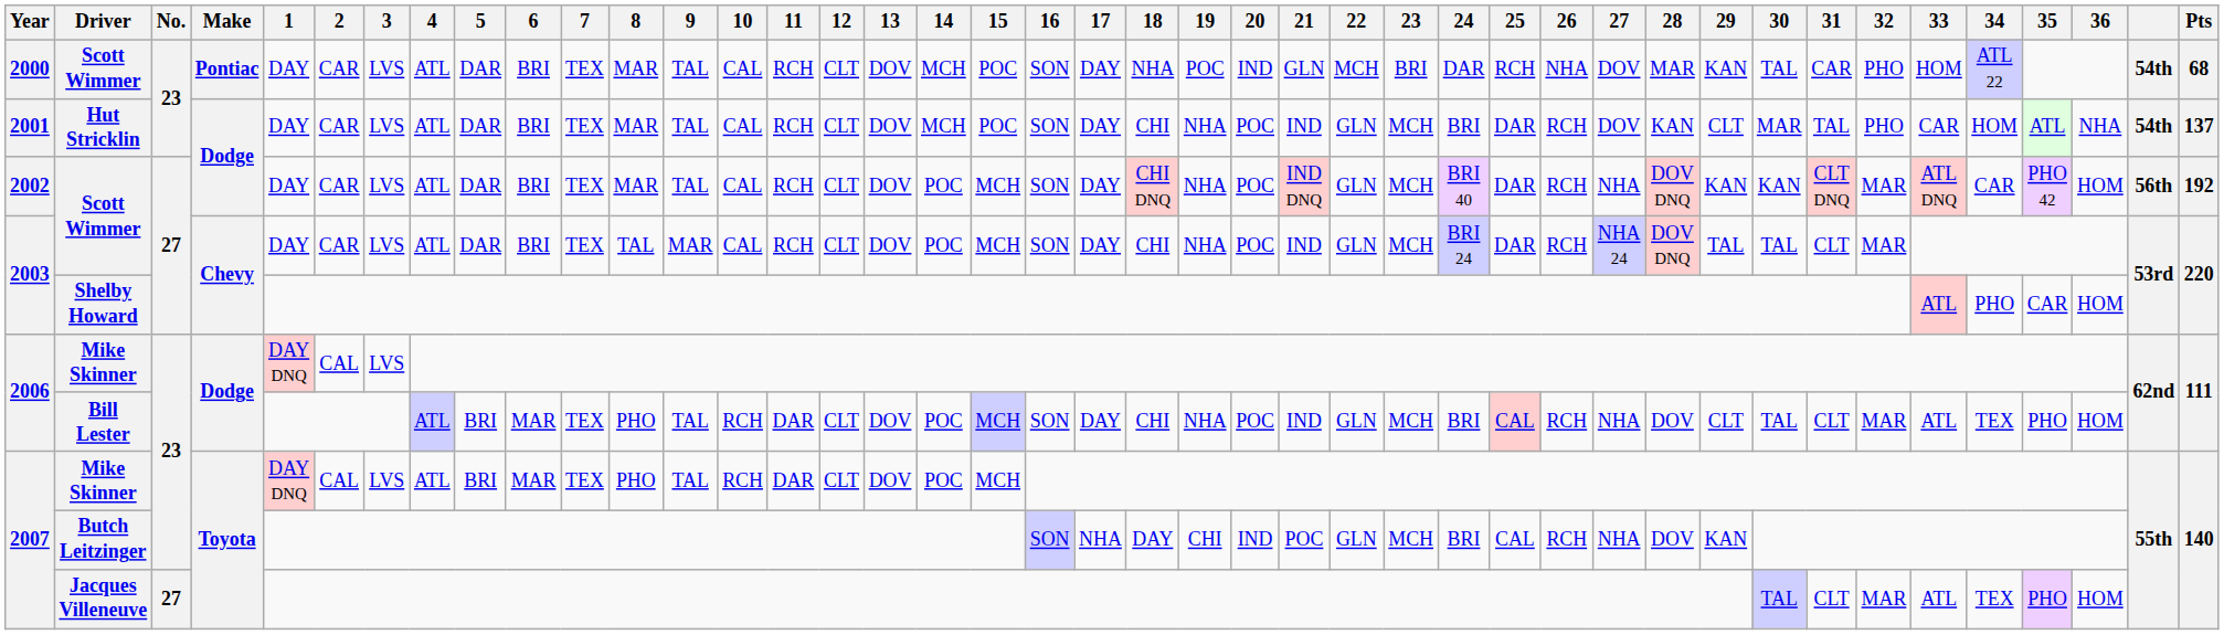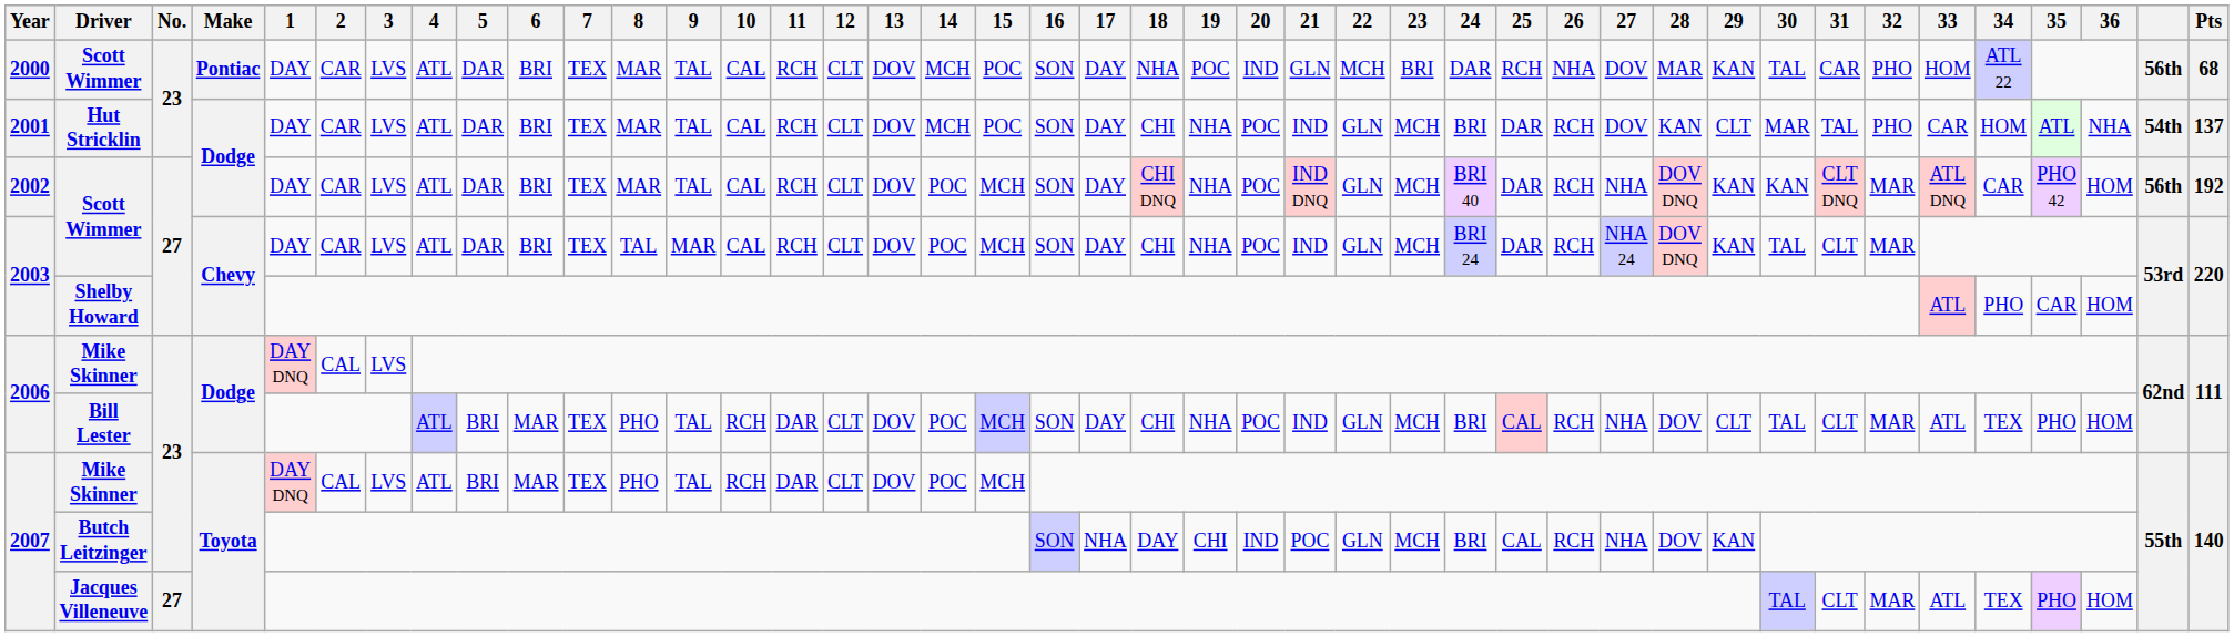 <table class="wikitable mw-collapsible mw-collapsed" style="text-align:center; font-size:75%">
 <tr>
 <th>Year</th>
 <th>Driver</th>
 <th>No.</th>
 <th>Make</th>
 <th>1</th>
 <th>2</th>
 <th>3</th>
 <th>4</th>
 <th>5</th>
 <th>6</th>
 <th>7</th>
 <th>8</th>
 <th>9</th>
 <th>10</th>
 <th>11</th>
 <th>12</th>
 <th>13</th>
 <th>14</th>
 <th>15</th>
 <th>16</th>
 <th>17</th>
 <th>18</th>
 <th>19</th>
 <th>20</th>
 <th>21</th>
 <th>22</th>
 <th>23</th>
 <th>24</th>
 <th>25</th>
 <th>26</th>
 <th>27</th>
 <th>28</th>
 <th>29</th>
 <th>30</th>
 <th>31</th>
 <th>32</th>
 <th>33</th>
 <th>34</th>
 <th>35</th>
 <th>36</th>
 <th></th>
 <th>Pts</th>
 </tr>
 <tr>
 <th><a href='#'>2000</a></th>
 <th><a href='#'>Scott Wimmer</a></th>
 <th rowspan=2>23</th>
 <th><a href='#'>Pontiac</a></th>
 <td><a href='#'>DAY</a></td>
 <td><a href='#'>CAR</a></td>
 <td><a href='#'>LVS</a></td>
 <td><a href='#'>ATL</a></td>
 <td><a href='#'>DAR</a></td>
 <td><a href='#'>BRI</a></td>
 <td><a href='#'>TEX</a></td>
 <td><a href='#'>MAR</a></td>
 <td><a href='#'>TAL</a></td>
 <td><a href='#'>CAL</a></td>
 <td><a href='#'>RCH</a></td>
 <td><a href='#'>CLT</a></td>
 <td><a href='#'>DOV</a></td>
 <td><a href='#'>MCH</a></td>
 <td><a href='#'>POC</a></td>
 <td><a href='#'>SON</a></td>
 <td><a href='#'>DAY</a></td>
 <td><a href='#'>NHA</a></td>
 <td><a href='#'>POC</a></td>
 <td><a href='#'>IND</a></td>
 <td><a href='#'>GLN</a></td>
 <td><a href='#'>MCH</a></td>
 <td><a href='#'>BRI</a></td>
 <td><a href='#'>DAR</a></td>
 <td><a href='#'>RCH</a></td>
 <td><a href='#'>NHA</a></td>
 <td><a href='#'>DOV</a></td>
 <td><a href='#'>MAR</a></td>
 <td><a href='#'>KAN</a></td>
 <td><a href='#'>TAL</a></td>
 <td><a href='#'>CAR</a></td>
 <td><a href='#'>PHO</a></td>
 <td><a href='#'>HOM</a></td>
 <td style="background:#CFCFFF;"><a href='#'>ATL</a><br><small>22</small></td>
 <td colspan=2></td>
-<th>54th</th>
+<th>56th</th>
 <th>68</th>
 </tr>
 <tr>
 <th><a href='#'>2001</a></th>
 <th><a href='#'>Hut Stricklin</a></th>
 <th rowspan=2><a href='#'>Dodge</a></th>
 <td><a href='#'>DAY</a></td>
 <td><a href='#'>CAR</a></td>
 <td><a href='#'>LVS</a></td>
 <td><a href='#'>ATL</a></td>
 <td><a href='#'>DAR</a></td>
 <td><a href='#'>BRI</a></td>
 <td><a href='#'>TEX</a></td>
 <td><a href='#'>MAR</a></td>
 <td><a href='#'>TAL</a></td>
 <td><a href='#'>CAL</a></td>
 <td><a href='#'>RCH</a></td>
 <td><a href='#'>CLT</a></td>
 <td><a href='#'>DOV</a></td>
 <td><a href='#'>MCH</a></td>
 <td><a href='#'>POC</a></td>
 <td><a href='#'>SON</a></td>
 <td><a href='#'>DAY</a></td>
 <td><a href='#'>CHI</a></td>
 <td><a href='#'>NHA</a></td>
 <td><a href='#'>POC</a></td>
 <td><a href='#'>IND</a></td>
 <td><a href='#'>GLN</a></td>
 <td><a href='#'>MCH</a></td>
 <td><a href='#'>BRI</a></td>
 <td><a href='#'>DAR</a></td>
 <td><a href='#'>RCH</a></td>
 <td><a href='#'>DOV</a></td>
 <td><a href='#'>KAN</a></td>
 <td><a href='#'>CLT</a></td>
 <td><a href='#'>MAR</a></td>
 <td><a href='#'>TAL</a></td>
 <td><a href='#'>PHO</a></td>
 <td><a href='#'>CAR</a></td>
 <td><a href='#'>HOM</a></td>
 <td style="background:#DFFFDF;"><a href='#'>ATL</a><br></td>
 <td><a href='#'>NHA</a></td>
 <th>54th</th>
 <th>137</th>
 </tr>
 <tr>
 <th><a href='#'>2002</a></th>
 <th rowspan=2><a href='#'>Scott Wimmer</a></th>
 <th rowspan=3>27</th>
 <td><a href='#'>DAY</a></td>
 <td><a href='#'>CAR</a></td>
 <td><a href='#'>LVS</a></td>
 <td><a href='#'>ATL</a></td>
 <td><a href='#'>DAR</a></td>
 <td><a href='#'>BRI</a></td>
 <td><a href='#'>TEX</a></td>
 <td><a href='#'>MAR</a></td>
 <td><a href='#'>TAL</a></td>
 <td><a href='#'>CAL</a></td>
 <td><a href='#'>RCH</a></td>
 <td><a href='#'>CLT</a></td>
 <td><a href='#'>DOV</a></td>
 <td><a href='#'>POC</a></td>
 <td><a href='#'>MCH</a></td>
 <td><a href='#'>SON</a></td>
 <td><a href='#'>DAY</a></td>
 <td style="background:#FFCFCF;"><a href='#'>CHI</a><br><small>DNQ</small></td>
 <td><a href='#'>NHA</a></td>
 <td><a href='#'>POC</a></td>
 <td style="background:#FFCFCF;"><a href='#'>IND</a><br><small>DNQ</small></td>
 <td><a href='#'>GLN</a></td>
 <td><a href='#'>MCH</a></td>
 <td style="background:#EFCFFF;"><a href='#'>BRI</a><br><small>40</small></td>
 <td><a href='#'>DAR</a></td>
 <td><a href='#'>RCH</a></td>
 <td><a href='#'>NHA</a></td>
 <td style="background:#FFCFCF;"><a href='#'>DOV</a><br><small>DNQ</small></td>
 <td><a href='#'>KAN</a></td>
 <td><a href='#'>KAN</a></td>
 <td style="background:#FFCFCF;"><a href='#'>CLT</a><br><small>DNQ</small></td>
 <td><a href='#'>MAR</a></td>
 <td style="background:#FFCFCF;"><a href='#'>ATL</a><br><small>DNQ</small></td>
 <td><a href='#'>CAR</a></td>
 <td style="background:#EFCFFF;"><a href='#'>PHO</a><br><small>42</small></td>
 <td><a href='#'>HOM</a></td>
 <th>56th</th>
 <th>192</th>
 </tr>
 <tr>
 <th rowspan=2><a href='#'>2003</a></th>
 <th rowspan=2><a href='#'>Chevy</a></th>
 <td><a href='#'>DAY</a></td>
 <td><a href='#'>CAR</a></td>
 <td><a href='#'>LVS</a></td>
 <td><a href='#'>ATL</a></td>
 <td><a href='#'>DAR</a></td>
 <td><a href='#'>BRI</a></td>
 <td><a href='#'>TEX</a></td>
 <td><a href='#'>TAL</a></td>
 <td><a href='#'>MAR</a></td>
 <td><a href='#'>CAL</a></td>
 <td><a href='#'>RCH</a></td>
 <td><a href='#'>CLT</a></td>
 <td><a href='#'>DOV</a></td>
 <td><a href='#'>POC</a></td>
 <td><a href='#'>MCH</a></td>
 <td><a href='#'>SON</a></td>
 <td><a href='#'>DAY</a></td>
 <td><a href='#'>CHI</a></td>
 <td><a href='#'>NHA</a></td>
 <td><a href='#'>POC</a></td>
 <td><a href='#'>IND</a></td>
 <td><a href='#'>GLN</a></td>
 <td><a href='#'>MCH</a></td>
 <td style="background:#CFCFFF;"><a href='#'>BRI</a><br><small>24</small></td>
 <td><a href='#'>DAR</a></td>
 <td><a href='#'>RCH</a></td>
 <td style="background:#CFCFFF;"><a href='#'>NHA</a><br><small>24</small></td>
 <td style="background:#FFCFCF;"><a href='#'>DOV</a><br><small>DNQ</small></td>
-<td><a href='#'>TAL</a></td>
+<td><a href='#'>KAN</a></td>
 <td><a href='#'>TAL</a></td>
 <td><a href='#'>CLT</a></td>
 <td><a href='#'>MAR</a></td>
 <td colspan=4></td>
 <th rowspan=2>53rd</th>
 <th rowspan=2>220</th>
 </tr>
 <tr>
 <th><a href='#'>Shelby Howard</a></th>
 <td colspan=32></td>
 <td style="background:#FFCFCF;"><a href='#'>ATL</a><br></td>
 <td><a href='#'>PHO</a></td>
 <td><a href='#'>CAR</a></td>
 <td><a href='#'>HOM</a></td>
 </tr>
 <tr>
 <th rowspan=2><a href='#'>2006</a></th>
 <th><a href='#'>Mike Skinner</a></th>
 <th rowspan=4>23</th>
 <th rowspan=2><a href='#'>Dodge</a></th>
 <td style="background:#FFCFCF;"><a href='#'>DAY</a><br><small>DNQ</small></td>
 <td><a href='#'>CAL</a></td>
 <td><a href='#'>LVS</a></td>
 <td colspan=33></td>
 <th rowspan=2>62nd</th>
 <th rowspan=2>111</th>
 </tr>
 <tr>
 <th><a href='#'>Bill Lester</a></th>
 <td colspan=3></td>
 <td style="background:#CFCFFF;"><a href='#'>ATL</a><br></td>
 <td><a href='#'>BRI</a></td>
 <td><a href='#'>MAR</a></td>
 <td><a href='#'>TEX</a></td>
 <td><a href='#'>PHO</a></td>
 <td><a href='#'>TAL</a></td>
 <td><a href='#'>RCH</a></td>
 <td><a href='#'>DAR</a></td>
 <td><a href='#'>CLT</a></td>
 <td><a href='#'>DOV</a></td>
 <td><a href='#'>POC</a></td>
 <td style="background:#CFCFFF;"><a href='#'>MCH</a><br></td>
 <td><a href='#'>SON</a></td>
 <td><a href='#'>DAY</a></td>
 <td><a href='#'>CHI</a></td>
 <td><a href='#'>NHA</a></td>
 <td><a href='#'>POC</a></td>
 <td><a href='#'>IND</a></td>
 <td><a href='#'>GLN</a></td>
 <td><a href='#'>MCH</a></td>
 <td><a href='#'>BRI</a></td>
 <td style="background:#FFCFCF;"><a href='#'>CAL</a><br></td>
 <td><a href='#'>RCH</a></td>
 <td><a href='#'>NHA</a></td>
 <td><a href='#'>DOV</a></td>
 <td><a href='#'>CLT</a></td>
 <td><a href='#'>TAL</a></td>
 <td><a href='#'>CLT</a></td>
 <td><a href='#'>MAR</a></td>
 <td><a href='#'>ATL</a></td>
 <td><a href='#'>TEX</a></td>
 <td><a href='#'>PHO</a></td>
 <td><a href='#'>HOM</a></td>
 </tr>
 <tr>
 <th rowspan=3><a href='#'>2007</a></th>
 <th><a href='#'>Mike Skinner</a></th>
 <th rowspan=3><a href='#'>Toyota</a></th>
 <td style="background:#FFCFCF;"><a href='#'>DAY</a><br><small>DNQ</small></td>
 <td><a href='#'>CAL</a></td>
 <td><a href='#'>LVS</a></td>
 <td><a href='#'>ATL</a></td>
 <td><a href='#'>BRI</a></td>
 <td><a href='#'>MAR</a></td>
 <td><a href='#'>TEX</a></td>
 <td><a href='#'>PHO</a></td>
 <td><a href='#'>TAL</a></td>
 <td><a href='#'>RCH</a></td>
 <td><a href='#'>DAR</a></td>
 <td><a href='#'>CLT</a></td>
 <td><a href='#'>DOV</a></td>
 <td><a href='#'>POC</a></td>
 <td><a href='#'>MCH</a></td>
 <td colspan=21></td>
 <th rowspan=3>55th</th>
 <th rowspan=3>140</th>
 </tr>
 <tr>
 <th><a href='#'>Butch Leitzinger</a></th>
 <td colspan=15></td>
 <td style="background:#CFCFFF;"><a href='#'>SON</a><br></td>
 <td><a href='#'>NHA</a></td>
 <td><a href='#'>DAY</a></td>
 <td><a href='#'>CHI</a></td>
 <td><a href='#'>IND</a></td>
 <td><a href='#'>POC</a></td>
 <td><a href='#'>GLN</a></td>
 <td><a href='#'>MCH</a></td>
 <td><a href='#'>BRI</a></td>
 <td><a href='#'>CAL</a></td>
 <td><a href='#'>RCH</a></td>
 <td><a href='#'>NHA</a></td>
 <td><a href='#'>DOV</a></td>
 <td><a href='#'>KAN</a></td>
 <td colspan=7></td>
 </tr>
 <tr>
 <th><a href='#'>Jacques Villeneuve</a></th>
 <th>27</th>
 <td colspan=29></td>
 <td style="background:#CFCFFF;"><a href='#'>TAL</a><br></td>
 <td><a href='#'>CLT</a></td>
 <td><a href='#'>MAR</a></td>
 <td><a href='#'>ATL</a></td>
 <td><a href='#'>TEX</a></td>
 <td style="background:#EFCFFF;"><a href='#'>PHO</a><br></td>
 <td><a href='#'>HOM</a></td>
 </tr>
 </table>
